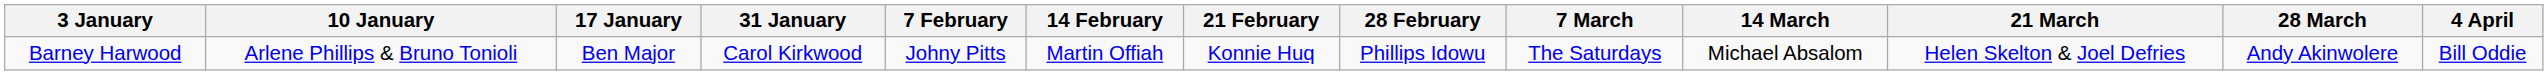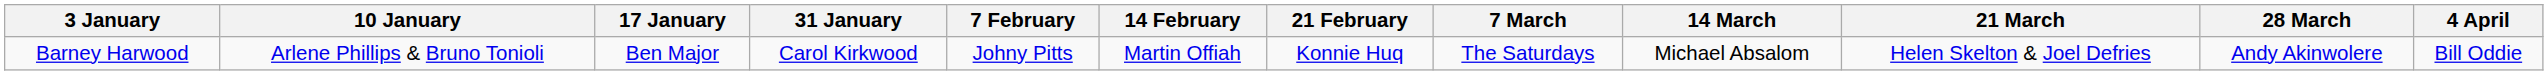 <table class="wikitable" style="font-size:100%; text-align:center; width: 100%; margin-left: auto; margin-right: auto;">
 <tr>
 <th>3 January</th>
 <th>10 January</th>
 <th>17 January</th>
 <th>31 January</th>
 <th>7 February</th>
 <th>14 February</th>
 <th>21 February</th>
-<th>28 February</th>
 <th>7 March</th>
 <th>14 March</th>
 <th>21 March</th>
 <th>28 March</th>
 <th>4 April</th>
 </tr>
 <tr>
 <td><a href='#'>Barney Harwood</a></td>
 <td><a href='#'>Arlene Phillips</a> & <a href='#'>Bruno Tonioli</a></td>
 <td><a href='#'>Ben Major</a></td>
 <td><a href='#'>Carol Kirkwood</a></td>
 <td><a href='#'>Johny Pitts</a></td>
 <td><a href='#'>Martin Offiah</a></td>
 <td><a href='#'>Konnie Huq</a></td>
-<td><a href='#'>Phillips Idowu</a></td>
 <td><a href='#'>The Saturdays</a></td>
 <td>Michael Absalom</td>
 <td><a href='#'>Helen Skelton</a> & <a href='#'>Joel Defries</a></td>
 <td><a href='#'>Andy Akinwolere</a></td>
 <td><a href='#'>Bill Oddie</a></td>
 </tr>
 </table>
